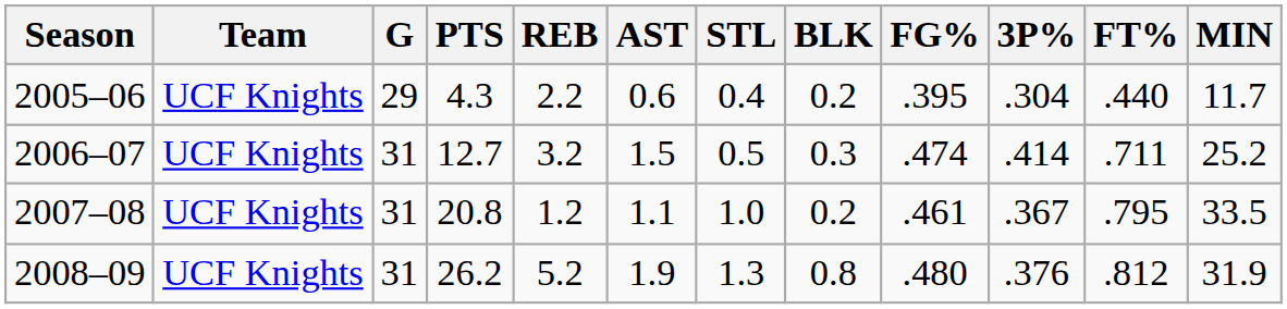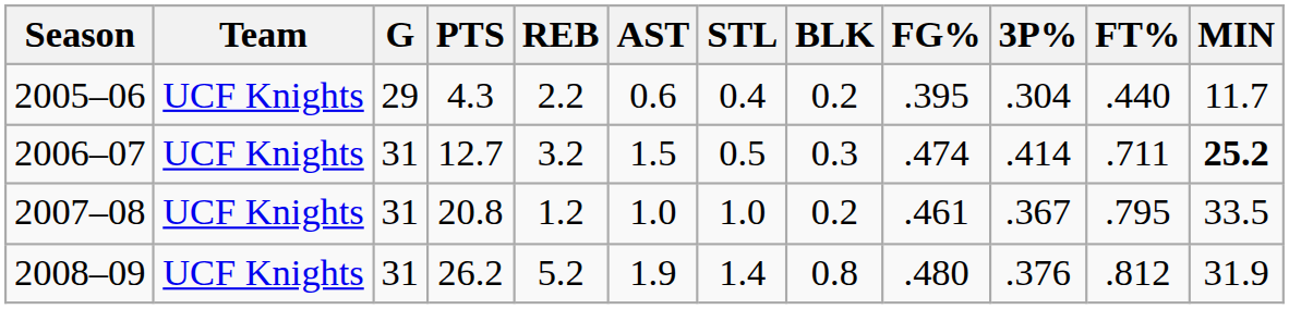 <table class="wikitable" style="text-align: center;">
 <tr>
 <th>Season</th>
 <th>Team</th>
 <th>G</th>
 <th>PTS</th>
 <th>REB</th>
 <th>AST</th>
 <th>STL</th>
 <th>BLK</th>
 <th>FG%</th>
 <th>3P%</th>
 <th>FT%</th>
 <th>MIN</th>
 </tr>
 <tr>
 <td>2005–06</td>
 <td><a href='#'>UCF Knights</a></td>
 <td>29</td>
 <td>4.3</td>
 <td>2.2</td>
 <td>0.6</td>
 <td>0.4</td>
 <td>0.2</td>
 <td>.395</td>
 <td>.304</td>
 <td>.440</td>
 <td>11.7</td>
 </tr>
 <tr>
 <td>2006–07</td>
 <td><a href='#'>UCF Knights</a></td>
 <td>31</td>
 <td>12.7</td>
 <td>3.2</td>
 <td>1.5</td>
 <td>0.5</td>
 <td>0.3</td>
 <td>.474</td>
 <td>.414</td>
 <td>.711</td>
-<td>25.2</td>
+<td><strong>25.2</strong></td>
 </tr>
 <tr>
 <td>2007–08</td>
 <td><a href='#'>UCF Knights</a></td>
 <td>31</td>
 <td>20.8</td>
 <td>1.2</td>
-<td>1.1</td>
+<td>1.0</td>
 <td>1.0</td>
 <td>0.2</td>
 <td>.461</td>
 <td>.367</td>
 <td>.795</td>
 <td>33.5</td>
 </tr>
 <tr>
 <td>2008–09</td>
 <td><a href='#'>UCF Knights</a></td>
 <td>31</td>
 <td>26.2</td>
 <td>5.2</td>
 <td>1.9</td>
-<td>1.3</td>
+<td>1.4</td>
 <td>0.8</td>
 <td>.480</td>
 <td>.376</td>
 <td>.812</td>
 <td>31.9</td>
 </tr>
 </table>
